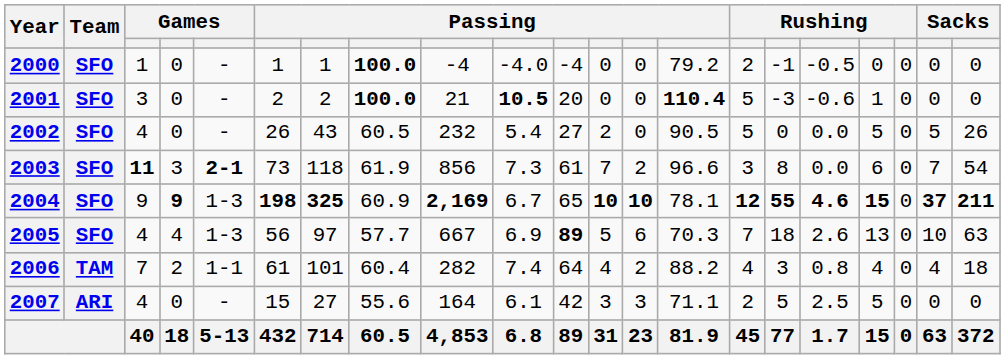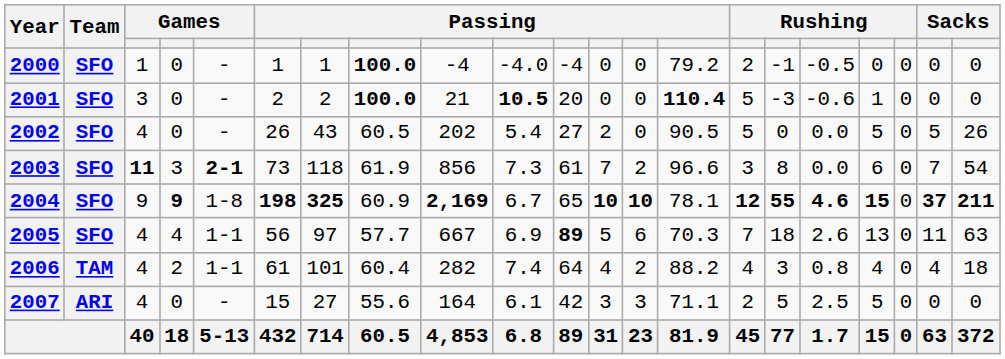 <table class="wikitable" style="text-align:center;">
 <tr>
 <th rowspan="2">Year</th>
 <th rowspan="2">Team</th>
 <th colspan="3">Games</th>
 <th colspan="9">Passing</th>
 <th colspan="5">Rushing</th>
 <th colspan="2">Sacks</th>
 </tr>
 <tr>
 <th></th>
 <th></th>
 <th></th>
 <th></th>
 <th></th>
 <th></th>
 <th></th>
 <th></th>
 <th></th>
 <th></th>
 <th></th>
 <th></th>
 <th></th>
 <th></th>
 <th></th>
 <th></th>
 <th></th>
 <th></th>
 <th></th>
 </tr>
 <tr>
 <th><a href='#'>2000</a></th>
 <th><a href='#'>SFO</a></th>
 <td>1</td>
 <td>0</td>
 <td>-</td>
 <td>1</td>
 <td>1</td>
 <td><strong>100.0</strong></td>
 <td>-4</td>
 <td>-4.0</td>
 <td>-4</td>
 <td>0</td>
 <td>0</td>
 <td>79.2</td>
 <td>2</td>
 <td>-1</td>
 <td>-0.5</td>
 <td>0</td>
 <td>0</td>
 <td>0</td>
 <td>0</td>
 </tr>
 <tr>
 <th><a href='#'>2001</a></th>
 <th><a href='#'>SFO</a></th>
 <td>3</td>
 <td>0</td>
 <td>-</td>
 <td>2</td>
 <td>2</td>
 <td><strong>100.0</strong></td>
 <td>21</td>
 <td><strong>10.5</strong></td>
 <td>20</td>
 <td>0</td>
 <td>0</td>
 <td><strong>110.4</strong></td>
 <td>5</td>
 <td>-3</td>
 <td>-0.6</td>
 <td>1</td>
 <td>0</td>
 <td>0</td>
 <td>0</td>
 </tr>
 <tr>
 <th><a href='#'>2002</a></th>
 <th><a href='#'>SFO</a></th>
 <td>4</td>
 <td>0</td>
 <td>-</td>
 <td>26</td>
 <td>43</td>
 <td>60.5</td>
-<td>232</td>
+<td>202</td>
 <td>5.4</td>
 <td>27</td>
 <td>2</td>
 <td>0</td>
 <td>90.5</td>
 <td>5</td>
 <td>0</td>
 <td>0.0</td>
 <td>5</td>
 <td>0</td>
 <td>5</td>
 <td>26</td>
 </tr>
 <tr>
 <th><a href='#'>2003</a></th>
 <th><a href='#'>SFO</a></th>
 <td><strong>11</strong></td>
 <td>3</td>
 <td><strong>2-1</strong></td>
 <td>73</td>
 <td>118</td>
 <td>61.9</td>
 <td>856</td>
 <td>7.3</td>
 <td>61</td>
 <td>7</td>
 <td>2</td>
 <td>96.6</td>
 <td>3</td>
 <td>8</td>
 <td>0.0</td>
 <td>6</td>
 <td>0</td>
 <td>7</td>
 <td>54</td>
 </tr>
 <tr>
 <th><a href='#'>2004</a></th>
 <th><a href='#'>SFO</a></th>
 <td>9</td>
 <td><strong>9</strong></td>
-<td>1-3</td>
+<td>1-8</td>
 <td><strong>198</strong></td>
 <td><strong>325</strong></td>
 <td>60.9</td>
 <td><strong>2,169</strong></td>
 <td>6.7</td>
 <td>65</td>
 <td><strong>10</strong></td>
 <td><strong>10</strong></td>
 <td>78.1</td>
 <td><strong>12</strong></td>
 <td><strong>55</strong></td>
 <td><strong>4.6</strong></td>
 <td><strong>15</strong></td>
 <td>0</td>
 <td><strong>37</strong></td>
 <td><strong>211</strong></td>
 </tr>
 <tr>
 <th><a href='#'>2005</a></th>
 <th><a href='#'>SFO</a></th>
 <td>4</td>
 <td>4</td>
-<td>1-3</td>
+<td>1-1</td>
 <td>56</td>
 <td>97</td>
 <td>57.7</td>
 <td>667</td>
 <td>6.9</td>
 <td><strong>89</strong></td>
 <td>5</td>
 <td>6</td>
 <td>70.3</td>
 <td>7</td>
 <td>18</td>
 <td>2.6</td>
 <td>13</td>
 <td>0</td>
-<td>10</td>
+<td>11</td>
 <td>63</td>
 </tr>
 <tr>
 <th><a href='#'>2006</a></th>
 <th><a href='#'>TAM</a></th>
-<td>7</td>
+<td>4</td>
 <td>2</td>
 <td>1-1</td>
 <td>61</td>
 <td>101</td>
 <td>60.4</td>
 <td>282</td>
 <td>7.4</td>
 <td>64</td>
 <td>4</td>
 <td>2</td>
 <td>88.2</td>
 <td>4</td>
 <td>3</td>
 <td>0.8</td>
 <td>4</td>
 <td>0</td>
 <td>4</td>
 <td>18</td>
 </tr>
 <tr>
 <th><a href='#'>2007</a></th>
 <th><a href='#'>ARI</a></th>
 <td>4</td>
 <td>0</td>
 <td>-</td>
 <td>15</td>
 <td>27</td>
 <td>55.6</td>
 <td>164</td>
 <td>6.1</td>
 <td>42</td>
 <td>3</td>
 <td>3</td>
 <td>71.1</td>
 <td>2</td>
 <td>5</td>
 <td>2.5</td>
 <td>5</td>
 <td>0</td>
 <td>0</td>
 <td>0</td>
 </tr>
 <tr>
 <th colspan="2"></th>
 <th>40</th>
 <th>18</th>
 <th>5-13</th>
 <th>432</th>
 <th>714</th>
 <th>60.5</th>
 <th>4,853</th>
 <th>6.8</th>
 <th>89</th>
 <th>31</th>
 <th>23</th>
 <th>81.9</th>
 <th>45</th>
 <th>77</th>
 <th>1.7</th>
 <th>15</th>
 <th>0</th>
 <th>63</th>
 <th>372</th>
 </tr>
 </table>
